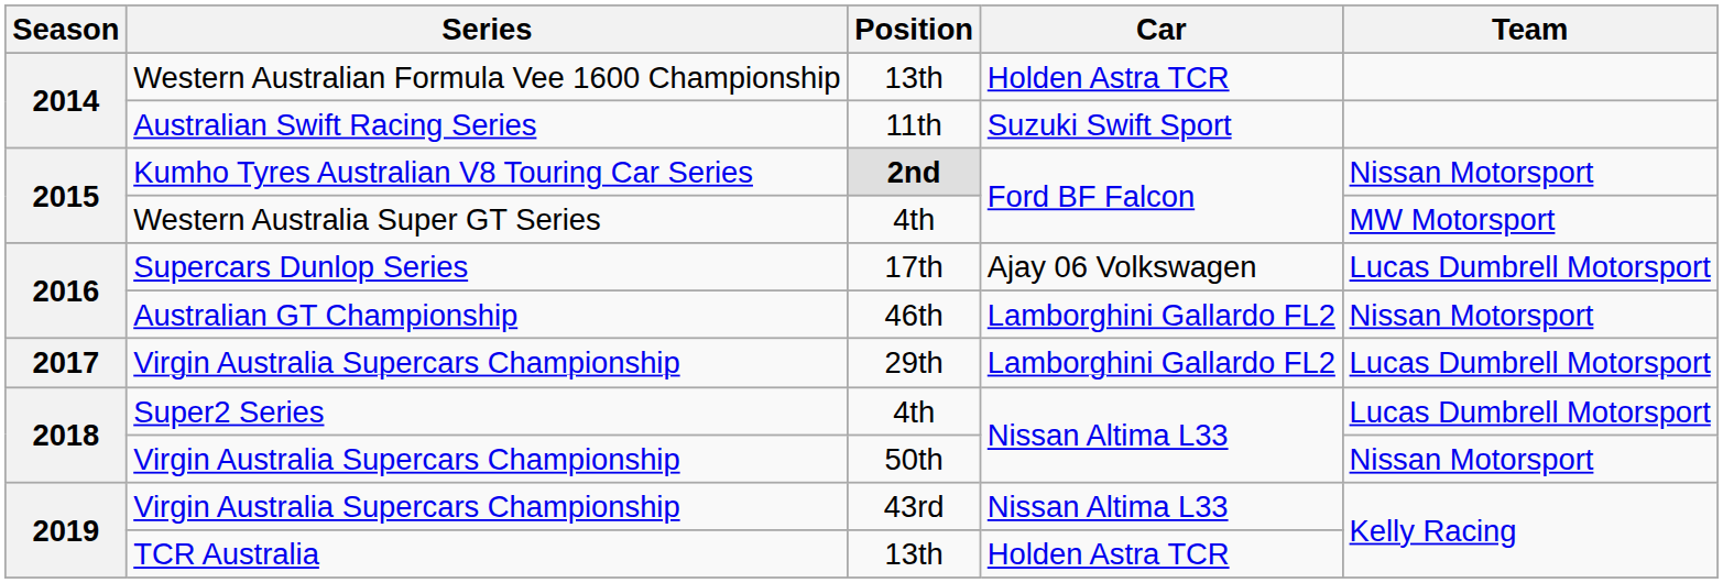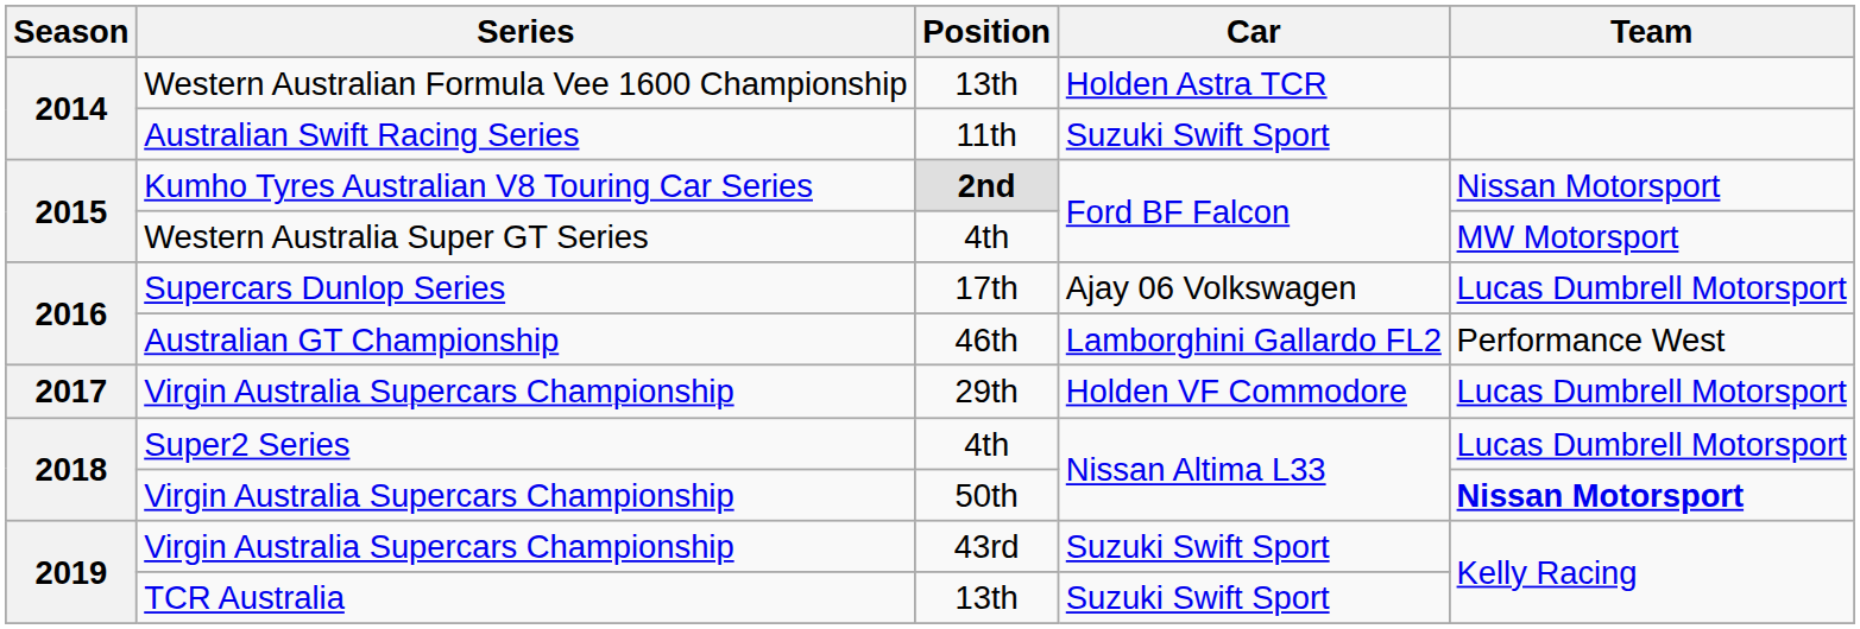 <table class="wikitable" style="font-size: 95%;">
 <tr>
 <th>Season</th>
 <th>Series</th>
 <th>Position</th>
 <th>Car</th>
 <th>Team</th>
 </tr>
 <tr>
 <th rowspan=2>2014</th>
 <td>Western Australian Formula Vee 1600 Championship</td>
 <td align="center">13th</td>
 <td><a href='#'>Holden Astra TCR</a></td>
 <td></td>
 </tr>
 <tr>
 <td><a href='#'>Australian Swift Racing Series</a></td>
 <td align="center">11th</td>
 <td><a href='#'>Suzuki Swift Sport</a></td>
 <td></td>
 </tr>
 <tr>
 <th rowspan=2>2015</th>
 <td><a href='#'>Kumho Tyres Australian V8 Touring Car Series</a></td>
 <td align="center" style="background: #dfdfdf"><strong>2nd</strong></td>
 <td rowspan=2><a href='#'>Ford BF Falcon</a></td>
 <td><a href='#'>Nissan Motorsport</a></td>
 </tr>
 <tr>
 <td>Western Australia Super GT Series</td>
 <td align="center">4th</td>
 <td><a href='#'>MW Motorsport</a></td>
 </tr>
 <tr>
 <th rowspan=2>2016</th>
 <td><a href='#'>Supercars Dunlop Series</a></td>
 <td align="center">17th</td>
 <td>Ajay 06 Volkswagen</td>
 <td><a href='#'>Lucas Dumbrell Motorsport</a></td>
 </tr>
 <tr>
 <td><a href='#'>Australian GT Championship</a></td>
 <td align="center">46th</td>
 <td><a href='#'>Lamborghini Gallardo FL2</a></td>
-<td><a href='#'>Nissan Motorsport</a></td>
+<td>Performance West</td>
 </tr>
 <tr>
 <th>2017</th>
 <td><a href='#'>Virgin Australia Supercars Championship</a></td>
 <td align="center">29th</td>
-<td><a href='#'>Lamborghini Gallardo FL2</a></td>
+<td><a href='#'>Holden VF Commodore</a></td>
 <td><a href='#'>Lucas Dumbrell Motorsport</a></td>
 </tr>
 <tr>
 <th rowspan=2>2018</th>
 <td><a href='#'>Super2 Series</a></td>
 <td align="center">4th</td>
 <td rowspan=2><a href='#'>Nissan Altima L33</a></td>
 <td><a href='#'>Lucas Dumbrell Motorsport</a></td>
 </tr>
 <tr>
 <td><a href='#'>Virgin Australia Supercars Championship</a></td>
 <td align="center">50th</td>
-<td><a href='#'>Nissan Motorsport</a></td>
+<td><strong><a href='#'>Nissan Motorsport</a></strong></td>
 </tr>
 <tr>
 <th rowspan=2>2019</th>
 <td><a href='#'>Virgin Australia Supercars Championship</a></td>
 <td align="center">43rd</td>
-<td><a href='#'>Nissan Altima L33</a></td>
+<td><a href='#'>Suzuki Swift Sport</a></td>
 <td rowspan=2><a href='#'>Kelly Racing</a></td>
 </tr>
 <tr>
 <td><a href='#'>TCR Australia</a></td>
 <td align="center">13th</td>
-<td><a href='#'>Holden Astra TCR</a></td>
+<td><a href='#'>Suzuki Swift Sport</a></td>
 </tr>
 </table>
